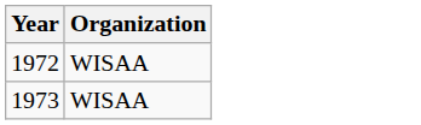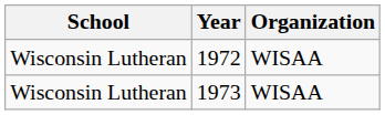 <table class="wikitable">
 <tr>
+<th>School</th>
 <th>Year</th>
 <th>Organization</th>
 </tr>
 <tr>
+<td>Wisconsin Lutheran</td>
 <td>1972</td>
 <td>WISAA</td>
 </tr>
 <tr>
+<td>Wisconsin Lutheran</td>
 <td>1973</td>
 <td>WISAA</td>
 </tr>
 </table>
